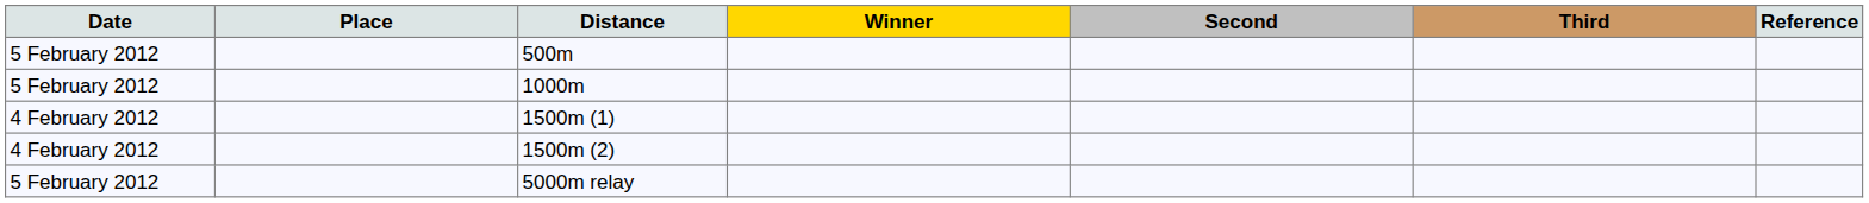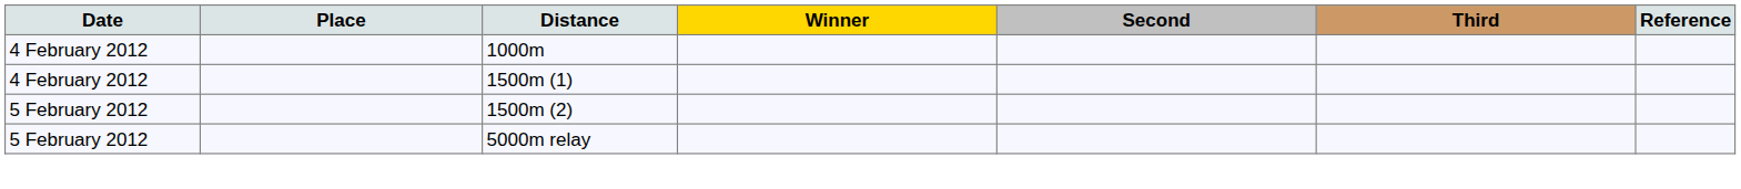 <table bgcolor="#f7f8ff" cellpadding="3" cellspacing="0" border="1" style="font-size: 95%; border: gray solid 1px; border-collapse: collapse;">
 <tr bgcolor="#CCCCCC">
 <td align="center" bgcolor="#DCE5E5" width="150"><strong>Date</strong></td>
 <td align="center" bgcolor="#DCE5E5" width="220"><strong>Place</strong></td>
 <td align="center" bgcolor="#DCE5E5" width="150"><strong>Distance</strong></td>
 <td align="center" bgcolor="gold" width="250"><strong>Winner</strong></td>
 <td align="center" bgcolor="silver" width="250"><strong>Second</strong></td>
 <td align="center" bgcolor="CC9966" width="250"><strong>Third</strong></td>
 <td align="center" bgcolor="#DCE5E5" width="30"><strong>Reference</strong></td>
 </tr>
 <tr align="left">
-<td>5 February 2012</td>
-<td></td>
-<td>500m</td>
-<td></td>
-<td></td>
-<td></td>
-<td></td>
-</tr>
-<tr align="left">
-<td>5 February 2012</td>
+<td>4 February 2012</td>
 <td></td>
 <td>1000m</td>
 <td></td>
 <td></td>
 <td></td>
 <td></td>
 </tr>
 <tr align="left">
 <td>4 February 2012</td>
 <td></td>
 <td>1500m (1)</td>
 <td></td>
 <td></td>
 <td></td>
 <td></td>
 </tr>
 <tr align="left">
-<td>4 February 2012</td>
+<td>5 February 2012</td>
 <td></td>
 <td>1500m (2)</td>
 <td></td>
 <td></td>
 <td></td>
 <td></td>
 </tr>
 <tr align="left">
 <td>5 February 2012</td>
 <td></td>
 <td>5000m relay</td>
 <td></td>
 <td></td>
 <td></td>
 <td></td>
 </tr>
 </table>
